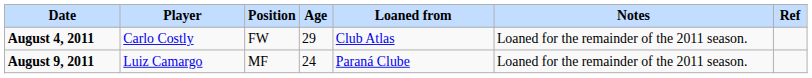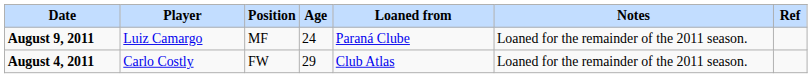 <table class="wikitable" style="text-align:left; font-size:95%;">
 <tr>
 <th style="background:#c2ddff; width:120px;">Date</th>
 <th style="background:#c2ddff; width:130px;">Player</th>
 <th style="background:#c2ddff; width:50px;">Position</th>
 <th style="background:#c2ddff; width:30px;">Age</th>
 <th style="background:#c2ddff; width:170px;">Loaned from</th>
 <th style="background:#c2ddff; width:300px;">Notes</th>
 <th style="background:#c2ddff; width:30px;">Ref</th>
 </tr>
 <tr>
+<td><strong>August 9, 2011</strong></td>
+<td> <a href='#'>Luiz Camargo</a></td>
+<td>MF</td>
+<td>24</td>
+<td> <a href='#'>Paraná Clube</a></td>
+<td>Loaned for the remainder of the 2011 season.</td>
+<td></td>
+</tr>
+<tr>
 <td><strong>August 4, 2011</strong></td>
 <td> <a href='#'>Carlo Costly</a></td>
 <td>FW</td>
 <td>29</td>
 <td> <a href='#'>Club Atlas</a></td>
 <td>Loaned for the remainder of the 2011 season.</td>
 <td></td>
 </tr>
-<tr>
-<td><strong>August 9, 2011</strong></td>
-<td> <a href='#'>Luiz Camargo</a></td>
-<td>MF</td>
-<td>24</td>
-<td> <a href='#'>Paraná Clube</a></td>
-<td>Loaned for the remainder of the 2011 season.</td>
-<td></td>
-</tr>
 </table>
